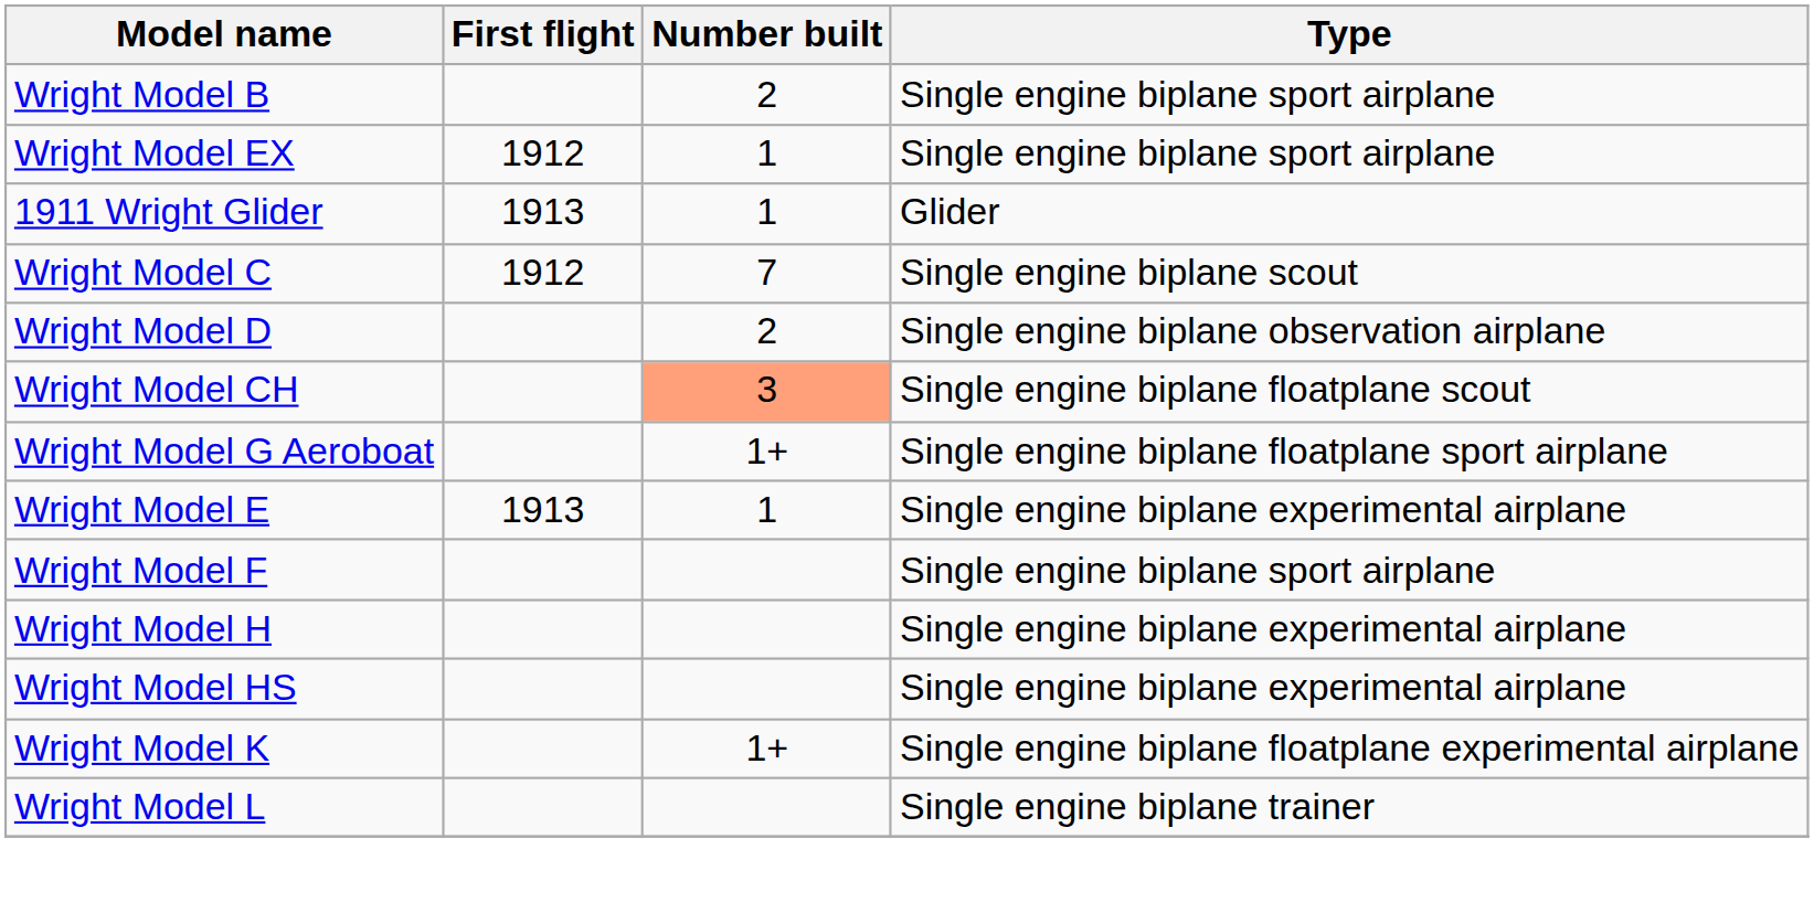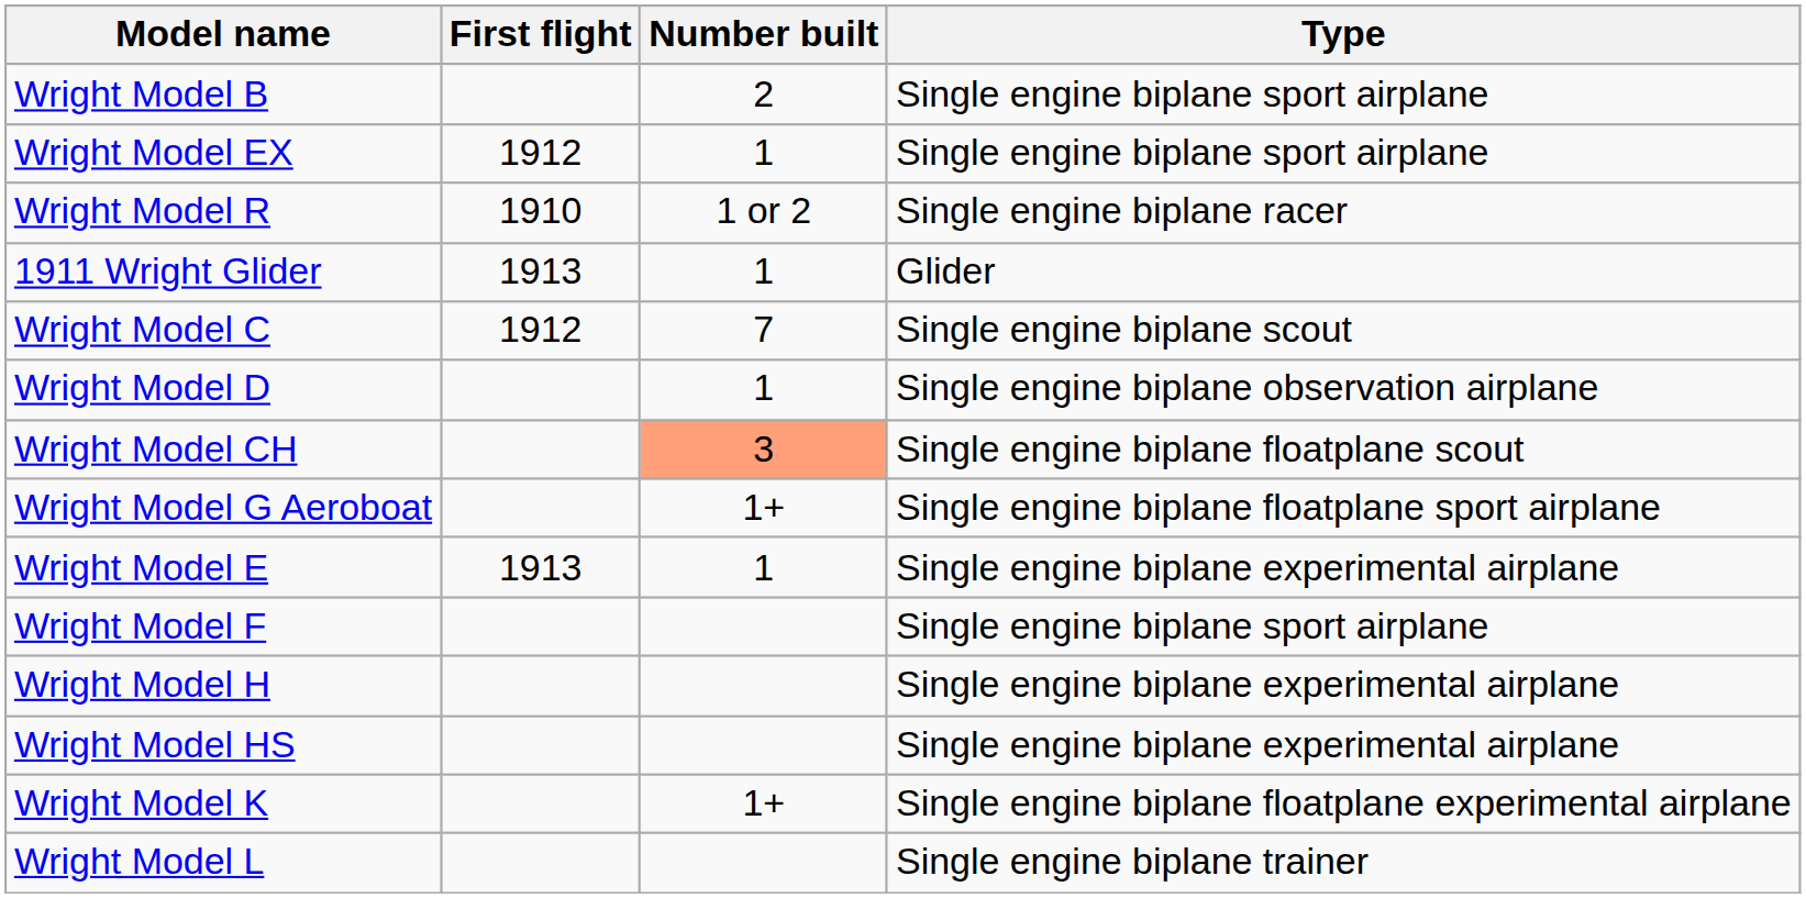 <table class="wikitable sortable">
 <tr>
 <th>Model name</th>
 <th>First flight</th>
 <th>Number built</th>
 <th>Type</th>
 </tr>
 <tr>
 <td align=left><a href='#'>Wright Model B</a></td>
 <td align=center></td>
 <td align=center>2</td>
 <td align=left>Single engine biplane sport airplane</td>
 </tr>
 <tr>
 <td align=left><a href='#'>Wright Model EX</a></td>
 <td align=center>1912</td>
 <td align=center>1</td>
 <td align=left>Single engine biplane sport airplane</td>
 </tr>
 <tr>
+<td align=left><a href='#'>Wright Model R</a></td>
+<td align=center>1910</td>
+<td align=center>1 or 2</td>
+<td align=left>Single engine biplane racer</td>
+</tr>
+<tr>
 <td align=left><a href='#'>1911 Wright Glider</a></td>
 <td align=center>1913</td>
 <td align=center>1</td>
 <td align=left>Glider</td>
 </tr>
 <tr>
 <td align=left><a href='#'>Wright Model C</a></td>
 <td align=center>1912</td>
 <td align=center>7</td>
 <td align=left>Single engine biplane scout</td>
 </tr>
 <tr>
 <td align=left><a href='#'>Wright Model D</a></td>
 <td align=center></td>
-<td align=center>2</td>
+<td align=center>1</td>
 <td align=left>Single engine biplane observation airplane</td>
 </tr>
 <tr>
 <td align=left><a href='#'>Wright Model CH</a></td>
 <td align=center></td>
 <td align=center style="background: lightsalmon;">3</td>
 <td align=left>Single engine biplane floatplane scout</td>
 </tr>
 <tr>
 <td align=left><a href='#'>Wright Model G Aeroboat</a></td>
 <td align=center></td>
 <td align=center>1+</td>
 <td align=left>Single engine biplane floatplane sport airplane</td>
 </tr>
 <tr>
 <td align=left><a href='#'>Wright Model E</a></td>
 <td align=center>1913</td>
 <td align=center>1</td>
 <td align=left>Single engine biplane experimental airplane</td>
 </tr>
 <tr>
 <td align=left><a href='#'>Wright Model F</a></td>
 <td align=center></td>
 <td align=center></td>
 <td align=left>Single engine biplane sport airplane</td>
 </tr>
 <tr>
 <td align=left><a href='#'>Wright Model H</a></td>
 <td align=center></td>
 <td align=center></td>
 <td align=left>Single engine biplane experimental airplane</td>
 </tr>
 <tr>
 <td align=left><a href='#'>Wright Model HS</a></td>
 <td align=center></td>
 <td align=center></td>
 <td align=left>Single engine biplane experimental airplane</td>
 </tr>
 <tr>
 <td align=left><a href='#'>Wright Model K</a></td>
 <td align=center></td>
 <td align=center>1+</td>
 <td align=left>Single engine biplane floatplane experimental airplane</td>
 </tr>
 <tr>
 <td align=left><a href='#'>Wright Model L</a></td>
 <td align=center></td>
 <td align=center></td>
 <td align=left>Single engine biplane trainer</td>
 </tr>
 <tr>
 </tr>
 </table>
